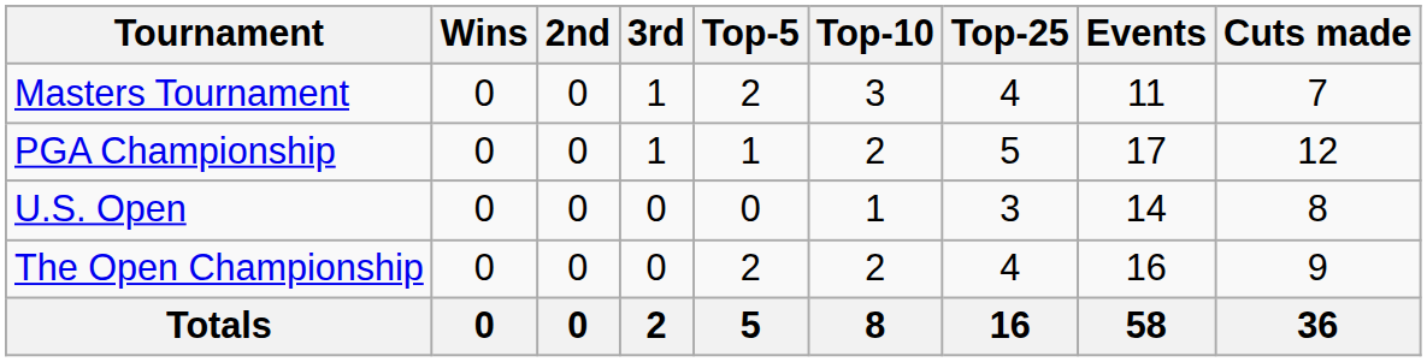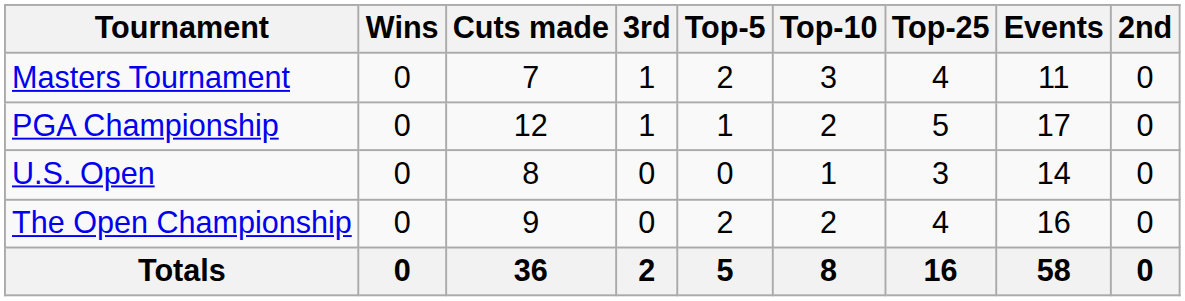 <table class=wikitable style=text-align:center>
 <tr>
 <th>Tournament</th>
 <th>Wins</th>
-<th>2nd</th>
+<th>Cuts made</th>
 <th>3rd</th>
 <th>Top-5</th>
 <th>Top-10</th>
 <th>Top-25</th>
 <th>Events</th>
-<th>Cuts made</th>
+<th>2nd</th>
 </tr>
 <tr>
 <td align=left><a href='#'>Masters Tournament</a></td>
 <td>0</td>
-<td>0</td>
+<td>7</td>
 <td>1</td>
 <td>2</td>
 <td>3</td>
 <td>4</td>
 <td>11</td>
-<td>7</td>
+<td>0</td>
 </tr>
 <tr>
 <td align=left><a href='#'>PGA Championship</a></td>
 <td>0</td>
-<td>0</td>
+<td>12</td>
 <td>1</td>
 <td>1</td>
 <td>2</td>
 <td>5</td>
 <td>17</td>
-<td>12</td>
+<td>0</td>
 </tr>
 <tr>
 <td align=left><a href='#'>U.S. Open</a></td>
 <td>0</td>
-<td>0</td>
+<td>8</td>
 <td>0</td>
 <td>0</td>
 <td>1</td>
 <td>3</td>
 <td>14</td>
-<td>8</td>
+<td>0</td>
 </tr>
 <tr>
 <td align=left><a href='#'>The Open Championship</a></td>
 <td>0</td>
-<td>0</td>
+<td>9</td>
 <td>0</td>
 <td>2</td>
 <td>2</td>
 <td>4</td>
 <td>16</td>
-<td>9</td>
+<td>0</td>
 </tr>
 <tr>
 <th>Totals</th>
 <th>0</th>
-<th>0</th>
+<th>36</th>
 <th>2</th>
 <th>5</th>
 <th>8</th>
 <th>16</th>
 <th>58</th>
-<th>36</th>
+<th>0</th>
 </tr>
 </table>
